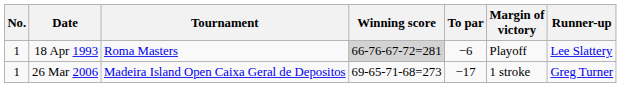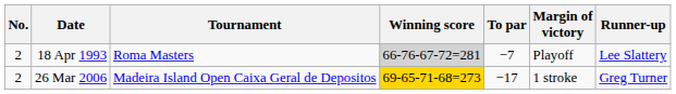 <table class="wikitable" style="font-size:95%;">
 <tr>
 <th>No.</th>
 <th>Date</th>
 <th>Tournament</th>
 <th>Winning score</th>
 <th>To par</th>
 <th>Margin of<br>victory</th>
 <th>Runner-up</th>
 </tr>
 <tr>
-<td align=center>1</td>
+<td align=center>2</td>
 <td align=right>18 Apr <a href='#'>1993</a></td>
 <td><a href='#'>Roma Masters</a></td>
 <td align=right style="background: lightgrey;">66-76-67-72=281</td>
-<td align=center>−6</td>
+<td align=center>−7</td>
 <td>Playoff</td>
 <td> <a href='#'>Lee Slattery</a></td>
 </tr>
 <tr>
-<td align=center>1</td>
+<td align=center>2</td>
 <td align=right>26 Mar <a href='#'>2006</a></td>
 <td><a href='#'>Madeira Island Open Caixa Geral de Depositos</a></td>
-<td align=right>69-65-71-68=273</td>
+<td align=right style="background: gold;">69-65-71-68=273</td>
 <td align=center>−17</td>
 <td>1 stroke</td>
 <td> <a href='#'>Greg Turner</a></td>
 </tr>
 </table>
